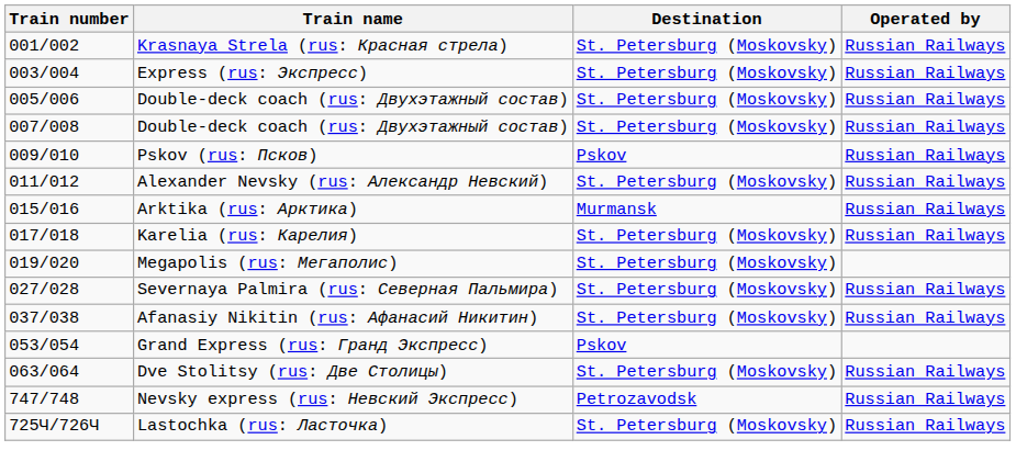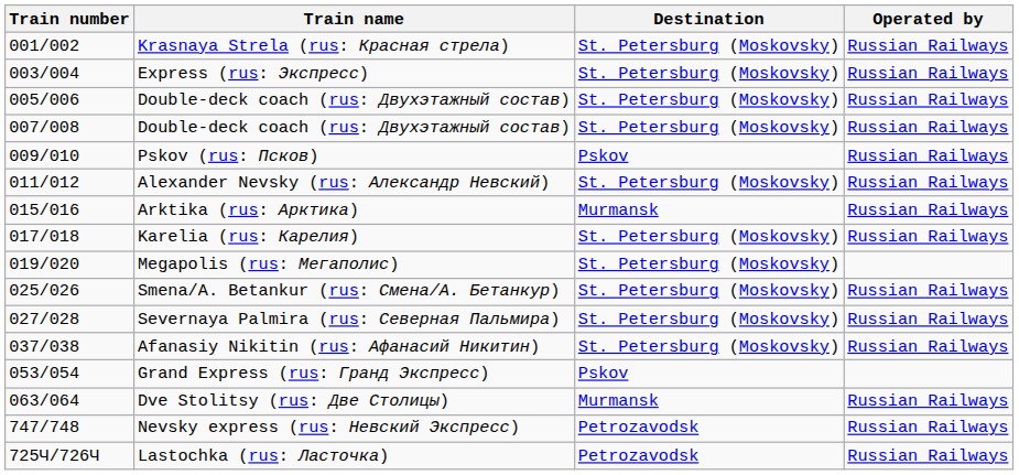 <table class="wikitable">
 <tr>
 <th>Train number</th>
 <th>Train name</th>
 <th>Destination</th>
 <th>Operated by</th>
 </tr>
 <tr>
 <td>001/002</td>
 <td><a href='#'>Krasnaya Strela</a> (<a href='#'>rus</a>: <em>Красная стрела</em>)</td>
 <td> <a href='#'>St. Petersburg</a> (<a href='#'>Moskovsky</a>)</td>
 <td> <a href='#'>Russian Railways</a></td>
 </tr>
 <tr>
 <td>003/004</td>
 <td>Express (<a href='#'>rus</a>: <em>Экспресс</em>)</td>
 <td> <a href='#'>St. Petersburg</a> (<a href='#'>Moskovsky</a>)</td>
 <td> <a href='#'>Russian Railways</a></td>
 </tr>
 <tr>
 <td>005/006</td>
 <td>Double-deck coach (<a href='#'>rus</a>: <em>Двухэтажный состав</em>)</td>
 <td> <a href='#'>St. Petersburg</a> (<a href='#'>Moskovsky</a>)</td>
 <td> <a href='#'>Russian Railways</a></td>
 </tr>
 <tr>
 <td>007/008</td>
 <td>Double-deck coach (<a href='#'>rus</a>: <em>Двухэтажный состав</em>)</td>
 <td> <a href='#'>St. Petersburg</a> (<a href='#'>Moskovsky</a>)</td>
 <td> <a href='#'>Russian Railways</a></td>
 </tr>
 <tr>
 <td>009/010</td>
 <td>Pskov (<a href='#'>rus</a>: <em>Псков</em>)</td>
 <td> <a href='#'>Pskov</a></td>
 <td> <a href='#'>Russian Railways</a></td>
 </tr>
 <tr>
 <td>011/012</td>
 <td>Alexander Nevsky (<a href='#'>rus</a>: <em>Александр Невский</em>)</td>
 <td> <a href='#'>St. Petersburg</a> (<a href='#'>Moskovsky</a>)</td>
 <td> <a href='#'>Russian Railways</a></td>
 </tr>
 <tr>
 <td>015/016</td>
 <td>Arktika (<a href='#'>rus</a>: <em>Арктика</em>)</td>
 <td> <a href='#'>Murmansk</a></td>
 <td> <a href='#'>Russian Railways</a></td>
 </tr>
 <tr>
 <td>017/018</td>
 <td>Karelia (<a href='#'>rus</a>: <em>Карелия</em>)</td>
 <td> <a href='#'>St. Petersburg</a> (<a href='#'>Moskovsky</a>)</td>
 <td> <a href='#'>Russian Railways</a></td>
 </tr>
 <tr>
 <td>019/020</td>
 <td>Megapolis (<a href='#'>rus</a>: <em>Мегаполис</em>)</td>
 <td> <a href='#'>St. Petersburg</a> (<a href='#'>Moskovsky</a>)</td>
 <td> </td>
 </tr>
 <tr>
+<td>025/026</td>
+<td>Smena/A. Betankur (<a href='#'>rus</a>: <em>Смена/А. Бетанкур</em>)</td>
+<td> <a href='#'>St. Petersburg</a> (<a href='#'>Moskovsky</a>)</td>
+<td> <a href='#'>Russian Railways</a></td>
+</tr>
+<tr>
 <td>027/028</td>
 <td>Severnaya Palmira (<a href='#'>rus</a>: <em>Северная Пальмира</em>)</td>
 <td> <a href='#'>St. Petersburg</a> (<a href='#'>Moskovsky</a>)</td>
 <td> <a href='#'>Russian Railways</a></td>
 </tr>
 <tr>
 <td>037/038</td>
 <td>Afanasiy Nikitin (<a href='#'>rus</a>: <em>Афанасий Никитин</em>)</td>
 <td> <a href='#'>St. Petersburg</a> (<a href='#'>Moskovsky</a>)</td>
 <td> <a href='#'>Russian Railways</a></td>
 </tr>
 <tr>
 <td>053/054</td>
 <td>Grand Express (<a href='#'>rus</a>: <em>Гранд Экспресс</em>)</td>
 <td> <a href='#'>Pskov</a></td>
 <td> </td>
 </tr>
 <tr>
 <td>063/064</td>
 <td>Dve Stolitsy (<a href='#'>rus</a>: <em>Две Столицы</em>)</td>
-<td> <a href='#'>St. Petersburg</a> (<a href='#'>Moskovsky</a>)</td>
+<td> <a href='#'>Murmansk</a></td>
 <td> <a href='#'>Russian Railways</a></td>
 </tr>
 <tr>
 <td>747/748</td>
 <td>Nevsky express (<a href='#'>rus</a>: <em>Невский Экспресс</em>)</td>
 <td> <a href='#'>Petrozavodsk</a></td>
 <td> <a href='#'>Russian Railways</a></td>
 </tr>
 <tr>
 <td>725Ч/726Ч</td>
 <td>Lastochka (<a href='#'>rus</a>: <em>Ласточка</em>)</td>
-<td> <a href='#'>St. Petersburg</a> (<a href='#'>Moskovsky</a>)</td>
+<td> <a href='#'>Petrozavodsk</a></td>
 <td> <a href='#'>Russian Railways</a></td>
 </tr>
 </table>
